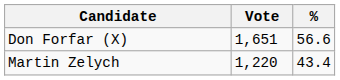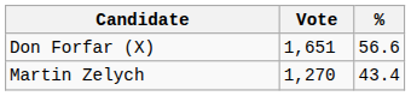 <table class="wikitable">
 <tr>
 <th bgcolor="#DDDDFF" width="200px">Candidate</th>
 <th bgcolor="#DDDDFF" width="50px">Vote</th>
 <th bgcolor="#DDDDFF" width="30px">%</th>
 </tr>
 <tr>
 <td>Don Forfar (X)</td>
 <td>1,651</td>
 <td>56.6</td>
 </tr>
 <tr>
 <td>Martin Zelych</td>
-<td>1,220</td>
+<td>1,270</td>
 <td>43.4</td>
 </tr>
 </table>
